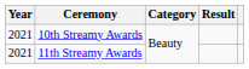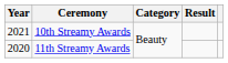 <table class="wikitable sortable">
 <tr>
 <th>Year</th>
 <th>Ceremony</th>
 <th>Category</th>
 <th>Result</th>
 <th class="unsortable"></th>
 </tr>
 <tr>
 <td>2021</td>
 <td><a href='#'>10th Streamy Awards</a></td>
 <td rowspan="2">Beauty</td>
 <td></td>
 <td></td>
 </tr>
 <tr>
-<td>2021</td>
+<td>2020</td>
 <td><a href='#'>11th Streamy Awards</a></td>
 <td></td>
 <td></td>
 </tr>
 </table>
